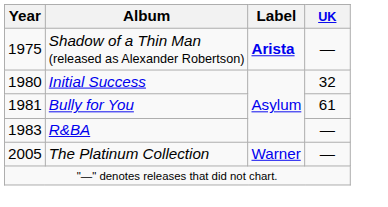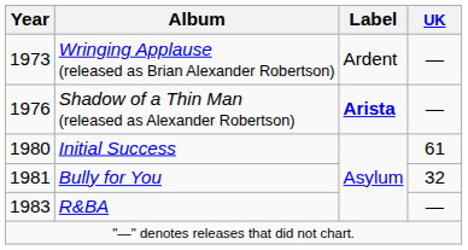 <table class="wikitable">
 <tr>
 <th>Year</th>
 <th>Album</th>
 <th>Label</th>
 <th style="width:40px;"><small><a href='#'>UK</a></small><br></th>
 </tr>
 <tr>
-<td>1975</td>
+<td>1973</td>
+<td><em><a href='#'>Wringing Applause</a></em> <br><small>(released as Brian Alexander Robertson)</small></td>
+<td>Ardent</td>
+<td align=center>—</td>
+</tr>
+<tr>
+<td>1976</td>
 <td><em>Shadow of a Thin Man</em> <br><small>(released as Alexander Robertson)</small></td>
 <td><strong><a href='#'>Arista</a></strong></td>
 <td align=center>—</td>
 </tr>
 <tr>
 <td>1980</td>
 <td><em><a href='#'>Initial Success</a></em></td>
 <td rowspan="3"><a href='#'>Asylum</a></td>
-<td align=center>32</td>
+<td align=center>61</td>
 </tr>
 <tr>
 <td>1981</td>
 <td><em><a href='#'>Bully for You</a></em></td>
-<td align=center>61</td>
+<td align=center>32</td>
 </tr>
 <tr>
 <td>1983</td>
 <td><em><a href='#'>R&BA</a></em></td>
 <td align=center>—</td>
 </tr>
 <tr>
-<td>2005</td>
-<td><em>The Platinum Collection</em></td>
-<td><a href='#'>Warner</a></td>
-<td align=center>—</td>
-</tr>
-<tr>
 <td colspan="4" style="text-align:center; font-size:9pt;">"—" denotes releases that did not chart.</td>
 </tr>
 </table>
